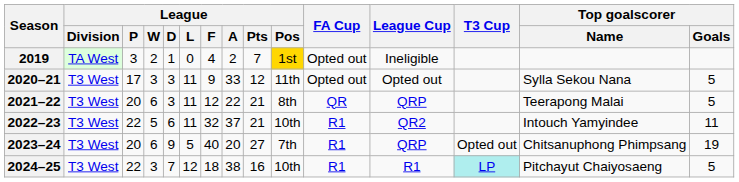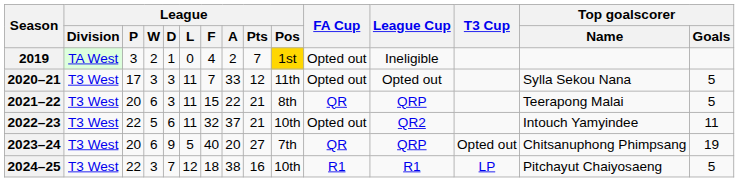 <table class="wikitable" style="text-align: center">
 <tr>
 <th rowspan=2>Season</th>
 <th colspan=9>League</th>
 <th rowspan=2><a href='#'>FA Cup</a></th>
 <th rowspan=2><a href='#'>League Cup</a></th>
 <th rowspan=2><a href='#'>T3 Cup</a></th>
 <th colspan=2>Top goalscorer</th>
 </tr>
 <tr>
 <th>Division</th>
 <th>P</th>
 <th>W</th>
 <th>D</th>
 <th>L</th>
 <th>F</th>
 <th>A</th>
 <th>Pts</th>
 <th>Pos</th>
 <th>Name</th>
 <th>Goals</th>
 </tr>
 <tr>
 <th>2019</th>
 <td bgcolor="#DDFFDD"><a href='#'>TA West</a></td>
 <td>3</td>
 <td>2</td>
 <td>1</td>
 <td>0</td>
 <td>4</td>
 <td>2</td>
 <td>7</td>
 <td bgcolor=gold>1st</td>
 <td>Opted out</td>
 <td>Ineligible</td>
 <td></td>
 <td></td>
 <td></td>
 </tr>
 <tr>
 <th>2020–21</th>
 <td><a href='#'>T3 West</a></td>
 <td>17</td>
 <td>3</td>
 <td>3</td>
 <td>11</td>
-<td>9</td>
+<td>7</td>
 <td>33</td>
 <td>12</td>
 <td>11th</td>
 <td>Opted out</td>
 <td>Opted out</td>
 <td></td>
 <td align="left"> Sylla Sekou Nana</td>
 <td>5</td>
 </tr>
 <tr>
 <th>2021–22</th>
 <td><a href='#'>T3 West</a></td>
 <td>20</td>
 <td>6</td>
 <td>3</td>
 <td>11</td>
-<td>12</td>
+<td>15</td>
 <td>22</td>
 <td>21</td>
 <td>8th</td>
 <td><a href='#'>QR</a></td>
 <td><a href='#'>QRP</a></td>
 <td></td>
 <td align="left"> Teerapong Malai</td>
 <td>5</td>
 </tr>
 <tr>
 <th>2022–23</th>
 <td><a href='#'>T3 West</a></td>
 <td>22</td>
 <td>5</td>
 <td>6</td>
 <td>11</td>
 <td>32</td>
 <td>37</td>
 <td>21</td>
 <td>10th</td>
-<td><a href='#'>R1</a></td>
+<td>Opted out</td>
 <td><a href='#'>QR2</a></td>
 <td></td>
 <td align="left"> Intouch Yamyindee</td>
 <td>11</td>
 </tr>
 <tr>
 <th>2023–24</th>
 <td><a href='#'>T3 West</a></td>
 <td>20</td>
 <td>6</td>
 <td>9</td>
 <td>5</td>
 <td>40</td>
 <td>20</td>
 <td>27</td>
 <td>7th</td>
-<td><a href='#'>R1</a></td>
+<td><a href='#'>QR</a></td>
 <td><a href='#'>QRP</a></td>
 <td>Opted out</td>
 <td align="left"> Chitsanuphong Phimpsang</td>
 <td>19</td>
 </tr>
 <tr>
 <th>2024–25</th>
 <td><a href='#'>T3 West</a></td>
 <td>22</td>
 <td>3</td>
 <td>7</td>
 <td>12</td>
 <td>18</td>
 <td>38</td>
 <td>16</td>
 <td>10th</td>
 <td><a href='#'>R1</a></td>
 <td><a href='#'>R1</a></td>
-<td style="background: paleturquoise;"><a href='#'>LP</a></td>
+<td><a href='#'>LP</a></td>
 <td align="left"> Pitchayut Chaiyosaeng</td>
 <td>5</td>
 </tr>
 </table>
